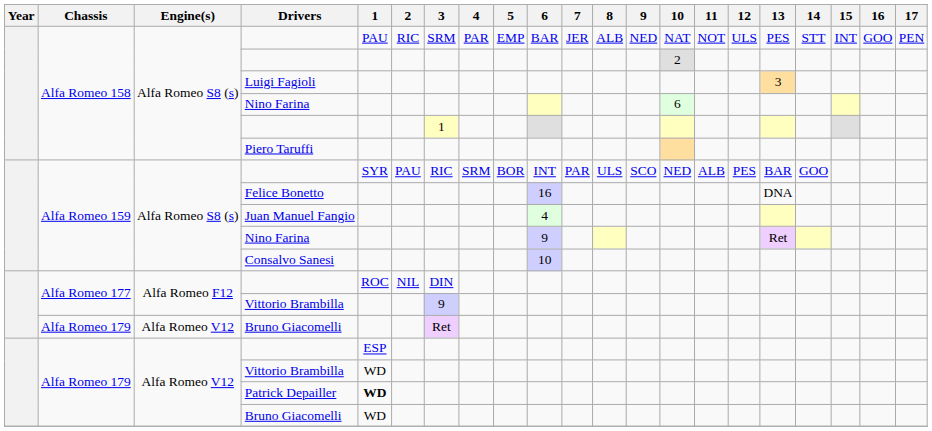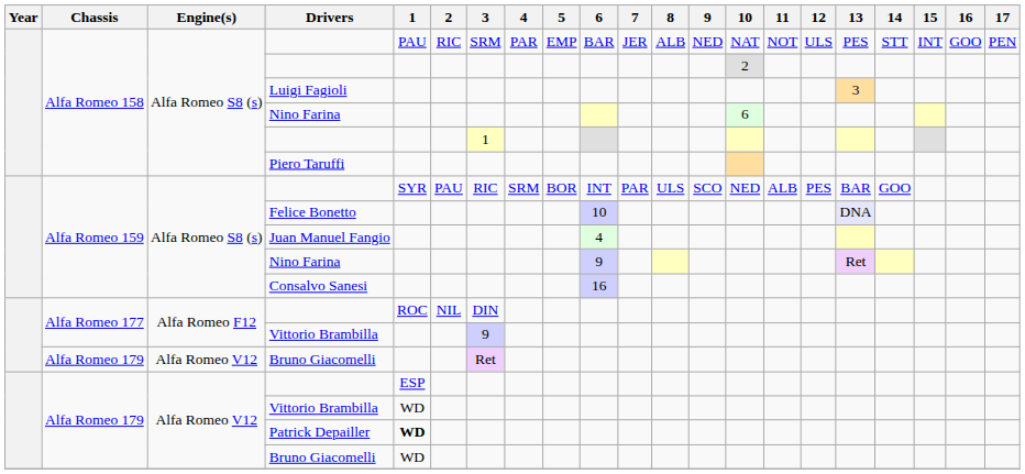 <table class="wikitable" style="text-align:center; font-size:85%">
 <tr>
 <th>Year</th>
 <th>Chassis</th>
 <th>Engine(s)</th>
 <th>Drivers</th>
 <th>1</th>
 <th>2</th>
 <th>3</th>
 <th>4</th>
 <th>5</th>
 <th>6</th>
 <th>7</th>
 <th>8</th>
 <th>9</th>
 <th>10</th>
 <th>11</th>
 <th>12</th>
 <th>13</th>
 <th>14</th>
 <th>15</th>
 <th>16</th>
 <th>17</th>
 </tr>
 <tr>
 <th rowspan="6"></th>
 <td rowspan="6"><a href='#'>Alfa Romeo 158</a></td>
 <td rowspan="6">Alfa Romeo <a href='#'>S8</a> (<a href='#'>s</a>)</td>
 <td></td>
 <td><a href='#'>PAU</a></td>
 <td><a href='#'>RIC</a></td>
 <td><a href='#'>SRM</a></td>
 <td><a href='#'>PAR</a></td>
 <td><a href='#'>EMP</a></td>
 <td><a href='#'>BAR</a></td>
 <td><a href='#'>JER</a></td>
 <td><a href='#'>ALB</a></td>
 <td><a href='#'>NED</a></td>
 <td><a href='#'>NAT</a></td>
 <td><a href='#'>NOT</a></td>
 <td><a href='#'>ULS</a></td>
 <td><a href='#'>PES</a></td>
 <td><a href='#'>STT</a></td>
 <td><a href='#'>INT</a></td>
 <td><a href='#'>GOO</a></td>
 <td><a href='#'>PEN</a></td>
 </tr>
 <tr>
 <td align="left" style="padding-right:24px"></td>
 <td></td>
 <td></td>
 <td></td>
 <td></td>
 <td></td>
 <td></td>
 <td></td>
 <td></td>
 <td></td>
 <td style="background-color:#DFDFDF">2</td>
 <td></td>
 <td></td>
 <td></td>
 <td></td>
 <td></td>
 <td></td>
 <td></td>
 </tr>
 <tr>
 <td align="left"> <a href='#'>Luigi Fagioli</a></td>
 <td></td>
 <td></td>
 <td></td>
 <td></td>
 <td></td>
 <td></td>
 <td></td>
 <td></td>
 <td></td>
 <td></td>
 <td></td>
 <td></td>
 <td style="background-color:#FFDF9F">3</td>
 <td></td>
 <td></td>
 <td></td>
 <td></td>
 </tr>
 <tr>
 <td align="left"> <a href='#'>Nino Farina</a></td>
 <td></td>
 <td></td>
 <td></td>
 <td></td>
 <td></td>
 <td style="background-color:#FFFFBF"></td>
 <td></td>
 <td></td>
 <td></td>
 <td style="background-color:#DFFFDF">6</td>
 <td></td>
 <td></td>
 <td></td>
 <td></td>
 <td style="background-color:#FFFFBF"></td>
 <td></td>
 <td></td>
 </tr>
 <tr>
 <td align="left"></td>
 <td></td>
 <td></td>
 <td style="background-color:#FFFFBF">1</td>
 <td></td>
 <td></td>
 <td style="background-color:#DFDFDF"></td>
 <td></td>
 <td></td>
 <td></td>
 <td style="background-color:#FFFFBF"></td>
 <td></td>
 <td></td>
 <td style="background-color:#FFFFBF"></td>
 <td></td>
 <td style="background-color:#DFDFDF"></td>
 <td></td>
 <td></td>
 </tr>
 <tr>
 <td align="left"> <a href='#'>Piero Taruffi</a></td>
 <td></td>
 <td></td>
 <td></td>
 <td></td>
 <td></td>
 <td></td>
 <td></td>
 <td></td>
 <td></td>
 <td style="background-color:#FFDF9F"></td>
 <td></td>
 <td></td>
 <td></td>
 <td></td>
 <td></td>
 <td></td>
 <td></td>
 </tr>
 <tr>
 <th rowspan="5"></th>
 <td rowspan="5"><a href='#'>Alfa Romeo 159</a></td>
 <td rowspan="5">Alfa Romeo <a href='#'>S8</a> (<a href='#'>s</a>)</td>
 <td></td>
 <td><a href='#'>SYR</a></td>
 <td><a href='#'>PAU</a></td>
 <td><a href='#'>RIC</a></td>
 <td><a href='#'>SRM</a></td>
 <td><a href='#'>BOR</a></td>
 <td><a href='#'>INT</a></td>
 <td><a href='#'>PAR</a></td>
 <td><a href='#'>ULS</a></td>
 <td><a href='#'>SCO</a></td>
 <td><a href='#'>NED</a></td>
 <td><a href='#'>ALB</a></td>
 <td><a href='#'>PES</a></td>
 <td><a href='#'>BAR</a></td>
 <td><a href='#'>GOO</a></td>
 <td></td>
 <td></td>
 <td></td>
 </tr>
 <tr>
 <td align="left"> <a href='#'>Felice Bonetto</a></td>
 <td></td>
 <td></td>
 <td></td>
 <td></td>
 <td></td>
-<td style="background-color:#CFCFFF">16</td>
+<td style="background-color:#CFCFFF">10</td>
 <td></td>
 <td></td>
 <td></td>
 <td></td>
 <td></td>
 <td></td>
-<td>DNA</td>
+<td style="background: lavender;">DNA</td>
 <td></td>
 <td></td>
 <td></td>
 <td></td>
 </tr>
 <tr>
 <td align="left"> <a href='#'>Juan Manuel Fangio</a></td>
 <td></td>
 <td></td>
 <td></td>
 <td></td>
 <td></td>
 <td style="background-color:#DFFFDF">4</td>
 <td></td>
 <td></td>
 <td></td>
 <td></td>
 <td></td>
 <td></td>
 <td style="background-color:#FFFFBF"></td>
 <td></td>
 <td></td>
 <td></td>
 <td></td>
 </tr>
 <tr>
 <td align="left"> <a href='#'>Nino Farina</a></td>
 <td></td>
 <td></td>
 <td></td>
 <td></td>
 <td></td>
 <td style="background-color:#CFCFFF">9</td>
 <td></td>
 <td style="background-color:#FFFFBF"></td>
 <td></td>
 <td></td>
 <td></td>
 <td></td>
 <td style="background-color:#EFCFFF">Ret</td>
 <td style="background-color:#FFFFBF"></td>
 <td></td>
 <td></td>
 <td></td>
 </tr>
 <tr>
 <td align="left"> <a href='#'>Consalvo Sanesi</a></td>
 <td></td>
 <td></td>
 <td></td>
 <td></td>
 <td></td>
-<td style="background-color:#CFCFFF">10</td>
+<td style="background-color:#CFCFFF">16</td>
 <td></td>
 <td></td>
 <td></td>
 <td></td>
 <td></td>
 <td></td>
 <td></td>
 <td></td>
 <td></td>
 <td></td>
 <td></td>
 </tr>
 <tr>
 <th rowspan="3"></th>
 <td rowspan="2"><a href='#'>Alfa Romeo 177</a></td>
 <td rowspan="2">Alfa Romeo <a href='#'>F12</a></td>
 <td></td>
 <td><a href='#'>ROC</a></td>
 <td><a href='#'>NIL</a></td>
 <td><a href='#'>DIN</a></td>
 <td></td>
 <td></td>
 <td></td>
 <td></td>
 <td></td>
 <td></td>
 <td></td>
 <td></td>
 <td></td>
 <td></td>
 <td></td>
 <td></td>
 <td></td>
 <td></td>
 </tr>
 <tr>
 <td align="left"> <a href='#'>Vittorio Brambilla</a></td>
 <td></td>
 <td></td>
 <td style="background-color:#CFCFFF">9</td>
 <td></td>
 <td></td>
 <td></td>
 <td></td>
 <td></td>
 <td></td>
 <td></td>
 <td></td>
 <td></td>
 <td></td>
 <td></td>
 <td></td>
 <td></td>
 <td></td>
 </tr>
 <tr>
 <td><a href='#'>Alfa Romeo 179</a></td>
 <td>Alfa Romeo <a href='#'>V12</a></td>
 <td align="left"> <a href='#'>Bruno Giacomelli</a></td>
 <td></td>
 <td></td>
 <td style="background-color:#EFCFFF">Ret</td>
 <td></td>
 <td></td>
 <td></td>
 <td></td>
 <td></td>
 <td></td>
 <td></td>
 <td></td>
 <td></td>
 <td></td>
 <td></td>
 <td></td>
 <td></td>
 <td></td>
 </tr>
 <tr>
 <th rowspan="4"></th>
 <td rowspan="4"><a href='#'>Alfa Romeo 179</a></td>
 <td rowspan="4">Alfa Romeo <a href='#'>V12</a></td>
 <td></td>
 <td><a href='#'>ESP</a></td>
 <td></td>
 <td></td>
 <td></td>
 <td></td>
 <td></td>
 <td></td>
 <td></td>
 <td></td>
 <td></td>
 <td></td>
 <td></td>
 <td></td>
 <td></td>
 <td></td>
 <td></td>
 <td></td>
 </tr>
 <tr>
 <td align="left"> <a href='#'>Vittorio Brambilla</a></td>
 <td>WD</td>
 <td></td>
 <td></td>
 <td></td>
 <td></td>
 <td></td>
 <td></td>
 <td></td>
 <td></td>
 <td></td>
 <td></td>
 <td></td>
 <td></td>
 <td></td>
 <td></td>
 <td></td>
 <td></td>
 </tr>
 <tr>
 <td align="left"> <a href='#'>Patrick Depailler</a></td>
 <td><strong>WD</strong></td>
 <td></td>
 <td></td>
 <td></td>
 <td></td>
 <td></td>
 <td></td>
 <td></td>
 <td></td>
 <td></td>
 <td></td>
 <td></td>
 <td></td>
 <td></td>
 <td></td>
 <td></td>
 <td></td>
 </tr>
 <tr>
 <td align="left"> <a href='#'>Bruno Giacomelli</a></td>
 <td>WD</td>
 <td></td>
 <td></td>
 <td></td>
 <td></td>
 <td></td>
 <td></td>
 <td></td>
 <td></td>
 <td></td>
 <td></td>
 <td></td>
 <td></td>
 <td></td>
 <td></td>
 <td></td>
 <td></td>
 </tr>
 <tr>
 </tr>
 </table>
